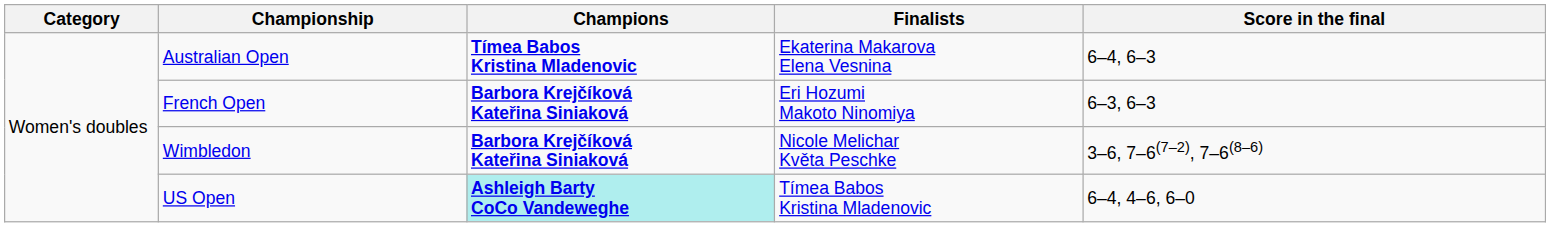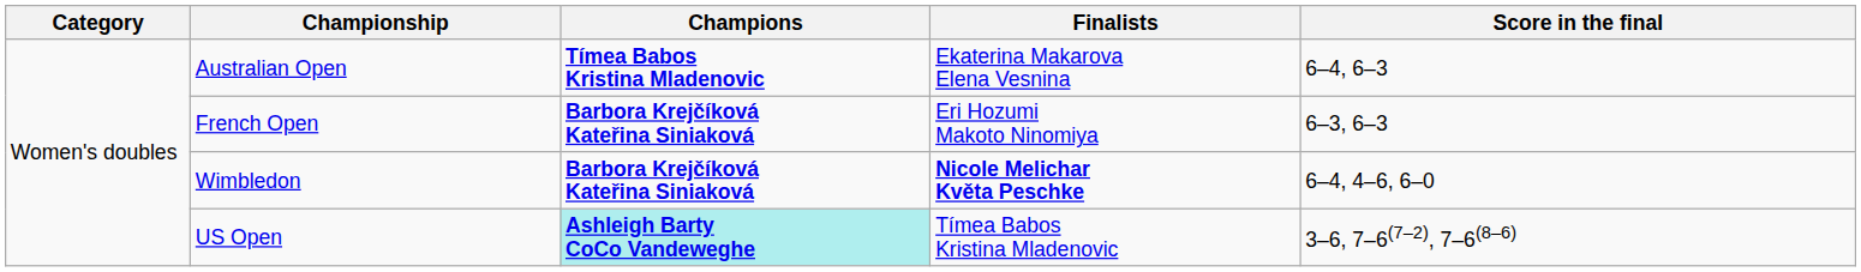 <table class="wikitable" style="font-size:90%;" width=100%>
 <tr>
 <th style="width: 10%;">Category</th>
 <th style="width: 20%;">Championship</th>
 <th style="width: 20%;">Champions</th>
 <th style="width: 20%;">Finalists</th>
 <th style="width: 30%;">Score in the final</th>
 </tr>
 <tr>
 <td rowspan="4">Women's doubles</td>
 <td><a href='#'>Australian Open</a></td>
 <td> <strong><a href='#'>Tímea Babos</a></strong> <br>  <strong><a href='#'>Kristina Mladenovic</a></strong></td>
 <td> <a href='#'>Ekaterina Makarova</a><br> <a href='#'>Elena Vesnina</a></td>
 <td>6–4, 6–3</td>
 </tr>
 <tr>
 <td><a href='#'>French Open</a></td>
 <td> <strong><a href='#'>Barbora Krejčíková</a></strong><br> <strong><a href='#'>Kateřina Siniaková</a></strong></td>
 <td> <a href='#'>Eri Hozumi</a><br> <a href='#'>Makoto Ninomiya</a></td>
 <td>6–3, 6–3</td>
 </tr>
 <tr>
 <td><a href='#'>Wimbledon</a></td>
 <td> <strong><a href='#'>Barbora Krejčíková</a></strong><br> <strong><a href='#'>Kateřina Siniaková</a></strong></td>
-<td> <a href='#'>Nicole Melichar</a><br> <a href='#'>Květa Peschke</a></td>
-<td>3–6, 7–6<sup>(7–2)</sup>, 7–6<sup>(8–6)</sup></td>
+<td><strong> <a href='#'>Nicole Melichar</a><br> <a href='#'>Květa Peschke</a></strong></td>
+<td>6–4, 4–6, 6–0</td>
 </tr>
 <tr>
 <td><a href='#'>US Open</a></td>
 <td style="background: paleturquoise;"> <strong><a href='#'>Ashleigh Barty</a></strong> <br>  <strong><a href='#'>CoCo Vandeweghe</a></strong></td>
 <td> <a href='#'>Tímea Babos</a> <br>  <a href='#'>Kristina Mladenovic</a></td>
-<td>6–4, 4–6, 6–0</td>
+<td>3–6, 7–6<sup>(7–2)</sup>, 7–6<sup>(8–6)</sup></td>
 </tr>
 </table>
